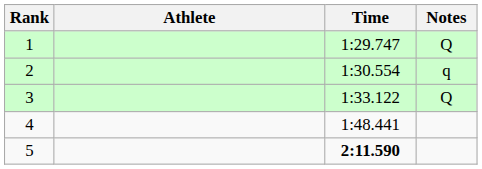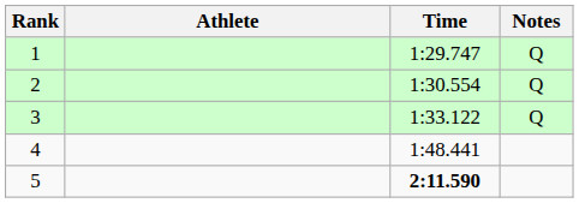 <table class=wikitable style="text-align:center">
 <tr>
 <th width=40>Rank</th>
 <th width=250>Athlete</th>
 <th width=80>Time</th>
 <th width=50>Notes</th>
 </tr>
 <tr bgcolor="ccffcc">
 <td>1</td>
 <td align=left></td>
 <td>1:29.747</td>
 <td>Q</td>
 </tr>
 <tr bgcolor="ccffcc">
 <td>2</td>
 <td align=left></td>
 <td>1:30.554</td>
-<td>q</td>
+<td>Q</td>
 </tr>
 <tr bgcolor="ccffcc">
 <td>3</td>
 <td align=left></td>
 <td>1:33.122</td>
 <td>Q</td>
 </tr>
 <tr>
 <td>4</td>
 <td align=left></td>
 <td>1:48.441</td>
 <td></td>
 </tr>
 <tr>
 <td>5</td>
 <td align=left></td>
 <td><strong>2:11.590</strong></td>
 <td></td>
 </tr>
 </table>
